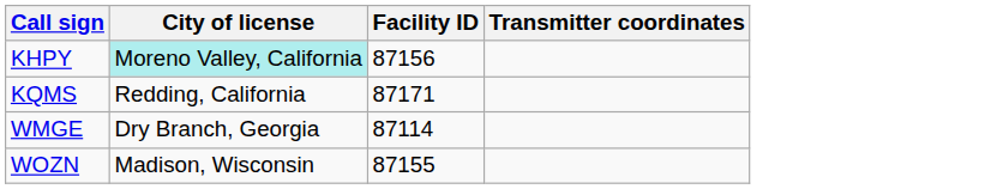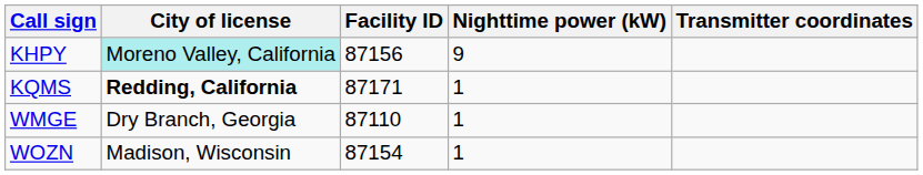 <table class="wikitable sortable">
 <tr>
 <th><a href='#'>Call sign</a></th>
 <th>City of license</th>
 <th>Facility ID</th>
+<th>Nighttime power (kW)</th>
 <th>Transmitter coordinates</th>
 </tr>
 <tr>
 <td><a href='#'>KHPY</a></td>
 <td style="background: paleturquoise;">Moreno Valley, California</td>
 <td>87156</td>
+<td>9</td>
 <td></td>
 </tr>
 <tr>
 <td><a href='#'>KQMS</a></td>
-<td>Redding, California</td>
+<td><strong>Redding, California</strong></td>
 <td>87171</td>
+<td>1</td>
 <td></td>
 </tr>
 <tr>
 <td><a href='#'>WMGE</a></td>
 <td>Dry Branch, Georgia</td>
-<td>87114</td>
+<td>87110</td>
+<td>1</td>
 <td></td>
 </tr>
 <tr>
 <td><a href='#'>WOZN</a></td>
 <td>Madison, Wisconsin</td>
-<td>87155</td>
+<td>87154</td>
+<td>1</td>
 <td></td>
 </tr>
 </table>
